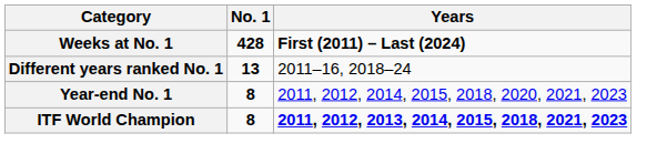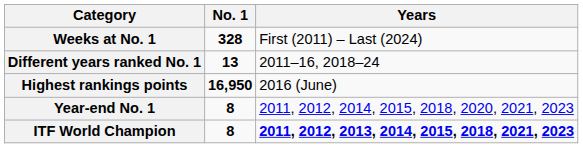 <table class="wikitable plainrowheaders">
 <tr>
 <th scope=col>Category</th>
 <th scope=col>No. 1</th>
 <th>Years</th>
 </tr>
 <tr>
 <th scope=row>Weeks at No. 1</th>
-<td align="center"><strong>428</strong></td>
-<td><strong>First (2011) – Last (2024)</strong></td>
+<td align="center"><strong>328</strong></td>
+<td>First (2011) – Last (2024)</td>
 </tr>
 <tr>
 <th scope=row>Different years ranked No. 1</th>
 <td align="center"><strong>13</strong></td>
 <td>2011–16, 2018–24</td>
+</tr>
+<tr>
+<th scope=row>Highest rankings points</th>
+<td align="center"><strong>16,950</strong></td>
+<td>2016 (June)</td>
 </tr>
 <tr>
 <th scope=row>Year-end No. 1</th>
 <td align="center"><strong>8</strong></td>
 <td><a href='#'>2011</a>, <a href='#'>2012</a>, <a href='#'>2014</a>, <a href='#'>2015</a>, <a href='#'>2018</a>, <a href='#'>2020</a>, <a href='#'>2021</a>, <a href='#'>2023</a></td>
 </tr>
 <tr>
 <th scope=row>ITF World Champion</th>
 <td align="center"><strong>8</strong></td>
 <td><strong><a href='#'>2011</a>, <a href='#'>2012</a>, <a href='#'>2013</a>, <a href='#'>2014</a>, <a href='#'>2015</a>, <a href='#'>2018</a>, <a href='#'>2021</a>, <a href='#'>2023</a></strong></td>
 </tr>
 </table>
